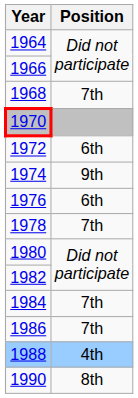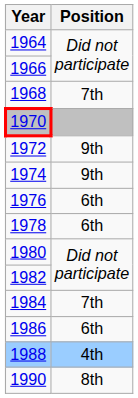 <table class="wikitable" style="text-align: center">
 <tr>
 <th>Year</th>
 <th>Position</th>
 </tr>
 <tr>
 <td> <a href='#'>1964</a></td>
 <td rowspan=2><em>Did not<br>participate</em></td>
 </tr>
 <tr>
 <td> <a href='#'>1966</a></td>
 </tr>
 <tr>
 <td> <a href='#'>1968</a></td>
 <td>7th</td>
 </tr>
 <tr bgcolor=silver>
 <td style="border: 3px solid red"> <a href='#'>1970</a></td>
 <td></td>
 </tr>
 <tr>
 <td> <a href='#'>1972</a></td>
-<td>6th</td>
+<td>9th</td>
 </tr>
 <tr>
 <td> <a href='#'>1974</a></td>
 <td>9th</td>
 </tr>
 <tr>
 <td> <a href='#'>1976</a></td>
 <td>6th</td>
 </tr>
 <tr>
 <td> <a href='#'>1978</a></td>
-<td>7th</td>
+<td>6th</td>
 </tr>
 <tr>
 <td> <a href='#'>1980</a></td>
 <td rowspan=2><em>Did not<br>participate</em></td>
 </tr>
 <tr>
 <td> <a href='#'>1982</a></td>
 </tr>
 <tr>
 <td> <a href='#'>1984</a></td>
 <td>7th</td>
 </tr>
 <tr>
 <td> <a href='#'>1986</a></td>
-<td>7th</td>
+<td>6th</td>
 </tr>
 <tr bgcolor=#9acdff>
 <td> <a href='#'>1988</a></td>
 <td>4th</td>
 </tr>
 <tr>
 <td> <a href='#'>1990</a></td>
 <td>8th</td>
 </tr>
 </table>
